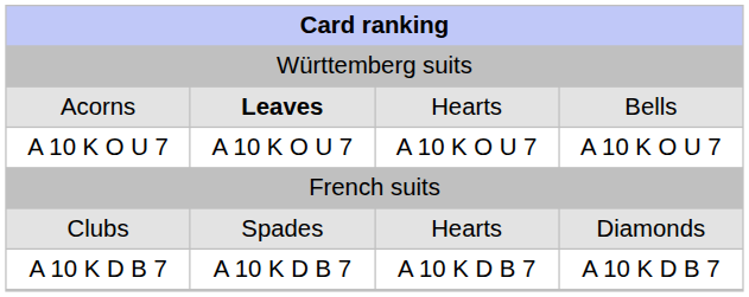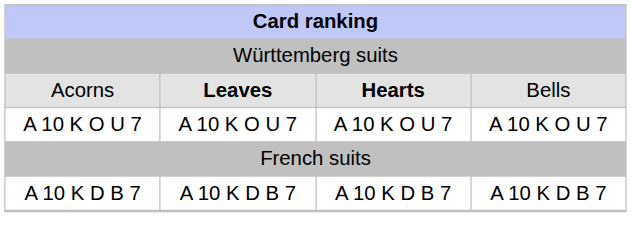 <table cellpadding="4" style="background: #C0C0C0; margin-left: 1em; border-spacing: 1px;">
 <tr align="center">
 <td style="background: #c0c8f8;" colspan="4" width="480"><strong>Card ranking</strong></td>
 </tr>
 <tr align="center">
 <td colspan="4">Württemberg suits</td>
 </tr>
 <tr align="center">
 <td style="background: #e3e3e3;">Acorns</td>
 <td style="background: #e3e3e3;"><strong>Leaves</strong></td>
-<td style="background: #e3e3e3;">Hearts</td>
+<td style="background: #e3e3e3;"><strong>Hearts</strong></td>
 <td style="background: #e3e3e3;">Bells</td>
 </tr>
 <tr align="center">
 <td style="background: #ffffff;">A 10 K O U 7</td>
 <td style="background: #ffffff;">A 10 K O U 7</td>
 <td style="background: #ffffff;">A 10  K O U 7</td>
 <td style="background: #ffffff;">A 10 K O U 7</td>
 </tr>
 <tr align="center">
 <td colspan="4">French suits</td>
 </tr>
 <tr align="center">
-<td style="background: #e3e3e3;">Clubs</td>
-<td style="background: #e3e3e3;">Spades</td>
-<td style="background: #e3e3e3;">Hearts</td>
-<td style="background: #e3e3e3;">Diamonds</td>
-</tr>
-<tr align="center">
 <td style="background: #ffffff;">A 10 K D B 7</td>
 <td style="background: #ffffff;">A 10 K D B 7</td>
 <td style="background: #ffffff;">A 10 K D B 7</td>
 <td style="background: #ffffff;">A 10 K D B 7</td>
 </tr>
 <tr align="center">
 </tr>
 </table>
